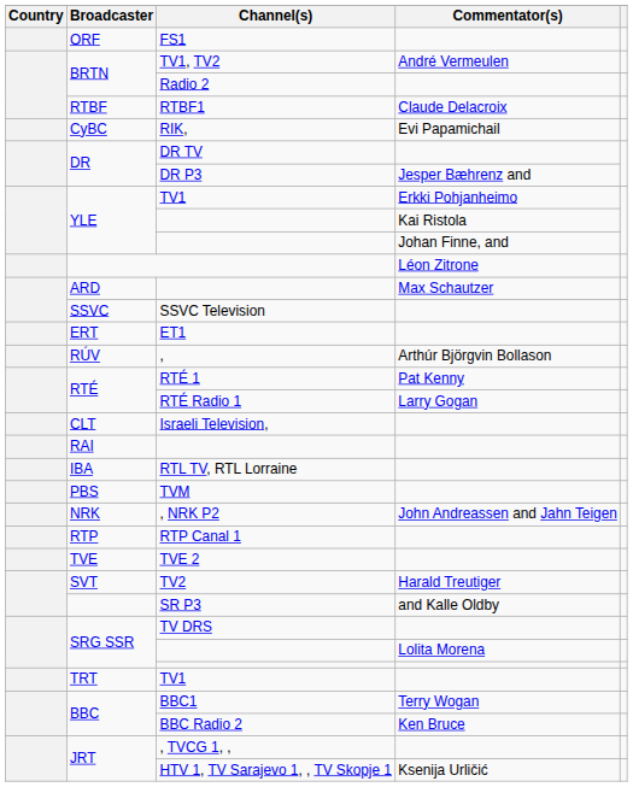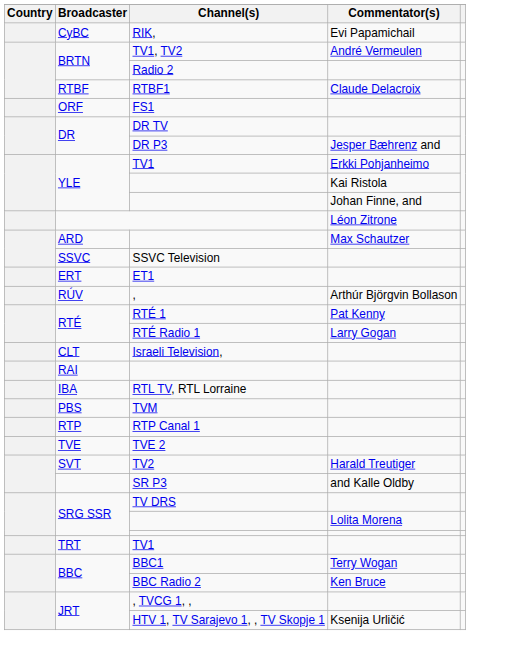 <table class="wikitable plainrowheaders sticky-header">
 <tr>
 </tr>
 <tr>
 <th scope="col">Country</th>
 <th scope="col">Broadcaster</th>
 <th scope="col">Channel(s)</th>
 <th scope="col">Commentator(s)</th>
 <th scope="col"></th>
 </tr>
 <tr>
 <th scope="row"></th>
-<td><a href='#'>ORF</a></td>
-<td><a href='#'>FS1</a></td>
-<td></td>
+<td><a href='#'>CyBC</a></td>
+<td><a href='#'>RIK</a>, </td>
+<td>Evi Papamichail</td>
 <td style="text-align:center"></td>
 </tr>
 <tr>
 <th scope="rowgroup" rowspan="3"></th>
 <td rowspan="2"><a href='#'>BRTN</a></td>
 <td><a href='#'>TV1</a>, <a href='#'>TV2</a></td>
 <td><a href='#'>André Vermeulen</a></td>
 <td style="text-align:center"></td>
 </tr>
 <tr>
 <td><a href='#'>Radio 2</a></td>
 <td></td>
 <td style="text-align:center"></td>
 </tr>
 <tr>
 <td><a href='#'>RTBF</a></td>
 <td><a href='#'>RTBF1</a></td>
 <td><a href='#'>Claude Delacroix</a></td>
 <td style="text-align:center"></td>
 </tr>
 <tr>
 <th scope="row"></th>
-<td><a href='#'>CyBC</a></td>
-<td><a href='#'>RIK</a>, </td>
-<td>Evi Papamichail</td>
+<td><a href='#'>ORF</a></td>
+<td><a href='#'>FS1</a></td>
+<td></td>
 <td style="text-align:center"></td>
 </tr>
 <tr>
 <th scope="rowgroup" rowspan="2"></th>
 <td rowspan="2"><a href='#'>DR</a></td>
 <td><a href='#'>DR TV</a></td>
 <td></td>
 <td rowspan="2" style="text-align:center"></td>
 </tr>
 <tr>
 <td><a href='#'>DR P3</a></td>
 <td><a href='#'>Jesper Bæhrenz</a> and </td>
 </tr>
 <tr>
 <th scope="rowgroup" rowspan="3"></th>
 <td rowspan="3"><a href='#'>YLE</a></td>
 <td><a href='#'>TV1</a></td>
 <td><a href='#'>Erkki Pohjanheimo</a></td>
 <td rowspan="3" style="text-align:center"></td>
 </tr>
 <tr>
 <td></td>
 <td>Kai Ristola</td>
 </tr>
 <tr>
 <td></td>
 <td>Johan Finne,  and </td>
 </tr>
 <tr>
 <th scope="row"></th>
 <td colspan="2"></td>
 <td><a href='#'>Léon Zitrone</a></td>
 <td style="text-align:center"></td>
 </tr>
 <tr>
 <th scope="rowgroup" rowspan="2"></th>
 <td><a href='#'>ARD</a></td>
 <td></td>
 <td><a href='#'>Max Schautzer</a></td>
 <td style="text-align:center"></td>
 </tr>
 <tr>
 <td><a href='#'>SSVC</a></td>
 <td>SSVC Television</td>
 <td></td>
 <td style="text-align:center"></td>
 </tr>
 <tr>
 <th scope="row"></th>
 <td><a href='#'>ERT</a></td>
 <td><a href='#'>ET1</a></td>
 <td></td>
 <td style="text-align:center"></td>
 </tr>
 <tr>
 <th scope="row"></th>
 <td><a href='#'>RÚV</a></td>
 <td>, </td>
 <td>Arthúr Björgvin Bollason</td>
 <td style="text-align:center"></td>
 </tr>
 <tr>
 <th scope="rowgroup" rowspan="2"></th>
 <td rowspan="2"><a href='#'>RTÉ</a></td>
 <td><a href='#'>RTÉ 1</a></td>
 <td><a href='#'>Pat Kenny</a></td>
 <td style="text-align:center"></td>
 </tr>
 <tr>
 <td><a href='#'>RTÉ Radio 1</a></td>
 <td><a href='#'>Larry Gogan</a></td>
 <td style="text-align:center"></td>
 </tr>
 <tr>
 <th scope="row"></th>
 <td><a href='#'>CLT</a></td>
 <td><a href='#'>Israeli Television</a>, </td>
 <td></td>
 <td style="text-align:center"></td>
 </tr>
 <tr>
 <th scope="row"></th>
 <td><a href='#'>RAI</a></td>
 <td></td>
 <td></td>
 <td style="text-align:center"></td>
 </tr>
 <tr>
 <th scope="row"></th>
 <td><a href='#'>IBA</a></td>
 <td><a href='#'>RTL TV</a>, RTL Lorraine</td>
 <td></td>
 <td style="text-align:center"></td>
 </tr>
 <tr>
 <th scope="row"></th>
 <td><a href='#'>PBS</a></td>
 <td><a href='#'>TVM</a></td>
 <td></td>
 <td style="text-align:center"></td>
 </tr>
 <tr>
 <th scope="row"></th>
-<td><a href='#'>NRK</a></td>
-<td>, <a href='#'>NRK P2</a></td>
-<td><a href='#'>John Andreassen</a> and <a href='#'>Jahn Teigen</a></td>
-<td style="text-align:center"></td>
-</tr>
-<tr>
-<th scope="row"></th>
 <td><a href='#'>RTP</a></td>
 <td><a href='#'>RTP Canal 1</a></td>
 <td></td>
 <td style="text-align:center"></td>
 </tr>
 <tr>
 <th scope="row"></th>
 <td><a href='#'>TVE</a></td>
 <td><a href='#'>TVE 2</a></td>
 <td></td>
 <td style="text-align:center"></td>
 </tr>
 <tr>
 <th scope="rowgroup" rowspan="2"></th>
 <td><a href='#'>SVT</a></td>
 <td><a href='#'>TV2</a></td>
 <td><a href='#'>Harald Treutiger</a></td>
 <td style="text-align:center"></td>
 </tr>
 <tr>
 <td></td>
 <td><a href='#'>SR P3</a></td>
 <td> and Kalle Oldby</td>
 <td style="text-align:center"></td>
 </tr>
 <tr>
 <th scope="row" rowspan="3"></th>
 <td rowspan="3"><a href='#'>SRG SSR</a></td>
 <td><a href='#'>TV DRS</a></td>
 <td></td>
 <td style="text-align:center"></td>
 </tr>
 <tr>
 <td></td>
 <td><a href='#'>Lolita Morena</a></td>
 <td style="text-align:center"></td>
 </tr>
 <tr>
 <td></td>
 <td></td>
 <td style="text-align:center"></td>
 </tr>
 <tr>
 <th scope="row"></th>
 <td><a href='#'>TRT</a></td>
 <td><a href='#'>TV1</a></td>
 <td></td>
 <td style="text-align:center"></td>
 </tr>
 <tr>
 <th scope="rowgroup" rowspan="2"></th>
 <td rowspan="2"><a href='#'>BBC</a></td>
 <td><a href='#'>BBC1</a></td>
 <td><a href='#'>Terry Wogan</a></td>
 <td style="text-align:center"></td>
 </tr>
 <tr>
 <td><a href='#'>BBC Radio 2</a></td>
 <td><a href='#'>Ken Bruce</a></td>
 <td style="text-align:center"></td>
 </tr>
 <tr>
 <th scope="rowgroup" rowspan="2"></th>
 <td rowspan="2"><a href='#'>JRT</a></td>
 <td>, <a href='#'>TVCG 1</a>, , </td>
 <td></td>
 <td style="text-align:center"></td>
 </tr>
 <tr>
 <td><a href='#'>HTV 1</a>, <a href='#'>TV Sarajevo 1</a>, , <a href='#'>TV Skopje 1</a></td>
 <td>Ksenija Urličić</td>
 <td style="text-align:center"></td>
 </tr>
 </table>
